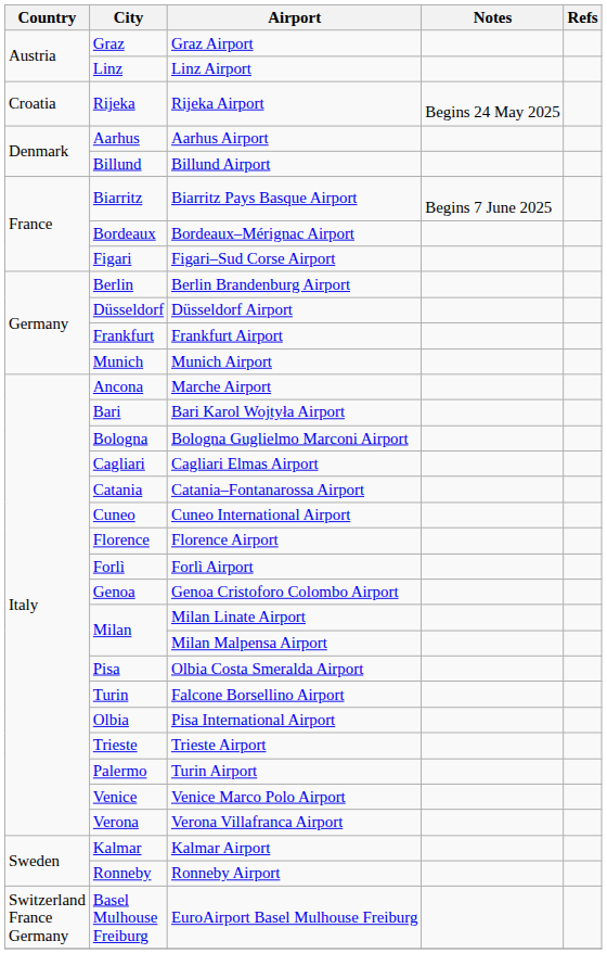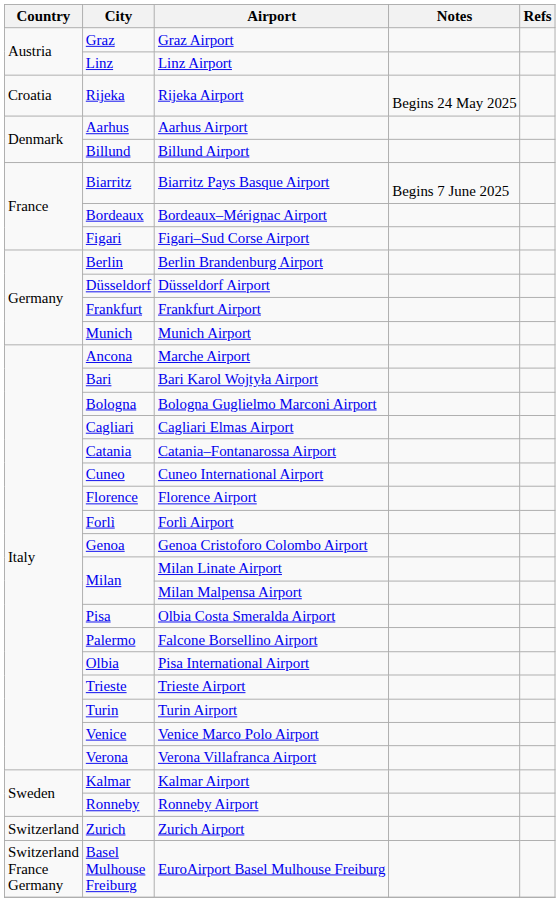 <table class="sortable wikitable">
 <tr>
 <th>Country</th>
 <th>City</th>
 <th>Airport</th>
 <th>Notes</th>
 <th class="unsortable">Refs</th>
 </tr>
 <tr>
 <td rowspan="2">Austria</td>
 <td><a href='#'>Graz</a></td>
 <td><a href='#'>Graz Airport</a></td>
 <td align=center></td>
 <td align=center></td>
 </tr>
 <tr>
 <td><a href='#'>Linz</a></td>
 <td><a href='#'>Linz Airport</a></td>
 <td align=center></td>
 <td align=center></td>
 </tr>
 <tr>
 <td>Croatia</td>
 <td><a href='#'>Rijeka</a></td>
 <td><a href='#'>Rijeka Airport</a></td>
 <td><br>Begins 24 May 2025</td>
 <td align=center></td>
 </tr>
 <tr>
 <td rowspan="2">Denmark</td>
 <td><a href='#'>Aarhus</a></td>
 <td><a href='#'>Aarhus Airport</a></td>
 <td></td>
 <td align=center></td>
 </tr>
 <tr>
 <td><a href='#'>Billund</a></td>
 <td><a href='#'>Billund Airport</a></td>
 <td></td>
 <td align=center></td>
 </tr>
 <tr>
 <td rowspan="3">France</td>
 <td><a href='#'>Biarritz</a></td>
 <td><a href='#'>Biarritz Pays Basque Airport</a></td>
 <td><br>Begins 7 June 2025</td>
 <td align=center></td>
 </tr>
 <tr>
 <td><a href='#'>Bordeaux</a></td>
 <td><a href='#'>Bordeaux–Mérignac Airport</a></td>
 <td></td>
 <td align=center></td>
 </tr>
 <tr>
 <td><a href='#'>Figari</a></td>
 <td><a href='#'>Figari–Sud Corse Airport</a></td>
 <td></td>
 <td align=center></td>
 </tr>
 <tr>
 <td rowspan="4">Germany</td>
 <td><a href='#'>Berlin</a></td>
 <td><a href='#'>Berlin Brandenburg Airport</a></td>
 <td align=center></td>
 <td align=center></td>
 </tr>
 <tr>
 <td><a href='#'>Düsseldorf</a></td>
 <td><a href='#'>Düsseldorf Airport</a></td>
 <td align=center></td>
 <td align=center></td>
 </tr>
 <tr>
 <td><a href='#'>Frankfurt</a></td>
 <td><a href='#'>Frankfurt Airport</a></td>
 <td></td>
 <td align=center></td>
 </tr>
 <tr>
 <td><a href='#'>Munich</a></td>
 <td><a href='#'>Munich Airport</a></td>
 <td></td>
 <td align=center></td>
 </tr>
 <tr>
 <td rowspan="18">Italy</td>
 <td><a href='#'>Ancona</a></td>
 <td><a href='#'>Marche Airport</a></td>
 <td align=center></td>
 <td align=center></td>
 </tr>
 <tr>
 <td><a href='#'>Bari</a></td>
 <td><a href='#'>Bari Karol Wojtyła Airport</a></td>
 <td align=center></td>
 <td align=center></td>
 </tr>
 <tr>
 <td><a href='#'>Bologna</a></td>
 <td><a href='#'>Bologna Guglielmo Marconi Airport</a></td>
 <td align=center></td>
 <td align=center></td>
 </tr>
 <tr>
 <td><a href='#'>Cagliari</a></td>
 <td><a href='#'>Cagliari Elmas Airport</a></td>
 <td align=center></td>
 <td align=center></td>
 </tr>
 <tr>
 <td><a href='#'>Catania</a></td>
 <td><a href='#'>Catania–Fontanarossa Airport</a></td>
 <td align=center></td>
 <td align=center></td>
 </tr>
 <tr>
 <td><a href='#'>Cuneo</a></td>
 <td><a href='#'>Cuneo International Airport</a></td>
 <td align=center></td>
 <td align=center></td>
 </tr>
 <tr>
 <td><a href='#'>Florence</a></td>
 <td><a href='#'>Florence Airport</a></td>
 <td></td>
 <td align=center></td>
 </tr>
 <tr>
 <td><a href='#'>Forlì</a></td>
 <td><a href='#'>Forlì Airport</a></td>
 <td align=center></td>
 <td align=center></td>
 </tr>
 <tr>
 <td><a href='#'>Genoa</a></td>
 <td><a href='#'>Genoa Cristoforo Colombo Airport</a></td>
 <td align=center></td>
 <td align=center></td>
 </tr>
 <tr>
 <td rowspan="2"><a href='#'>Milan</a></td>
 <td><a href='#'>Milan Linate Airport</a></td>
 <td align=center></td>
 <td align=center></td>
 </tr>
 <tr>
 <td><a href='#'>Milan Malpensa Airport</a></td>
 <td align=center></td>
 <td align=center></td>
 </tr>
 <tr>
 <td><a href='#'>Pisa</a></td>
 <td><a href='#'>Olbia Costa Smeralda Airport</a></td>
 <td align=center></td>
 <td align=center></td>
 </tr>
 <tr>
-<td><a href='#'>Turin</a></td>
+<td><a href='#'>Palermo</a></td>
 <td><a href='#'>Falcone Borsellino Airport</a></td>
 <td align=center></td>
 <td align=center></td>
 </tr>
 <tr>
 <td><a href='#'>Olbia</a></td>
 <td><a href='#'>Pisa International Airport</a></td>
 <td align=center></td>
 <td align=center></td>
 </tr>
 <tr>
 <td><a href='#'>Trieste</a></td>
 <td><a href='#'>Trieste Airport</a></td>
 <td></td>
 <td></td>
 </tr>
 <tr>
-<td><a href='#'>Palermo</a></td>
+<td><a href='#'>Turin</a></td>
 <td><a href='#'>Turin Airport</a></td>
 <td align=center></td>
 <td align=center></td>
 </tr>
 <tr>
 <td><a href='#'>Venice</a></td>
 <td><a href='#'>Venice Marco Polo Airport</a></td>
 <td align=center></td>
 <td align=center></td>
 </tr>
 <tr>
 <td><a href='#'>Verona</a></td>
 <td><a href='#'>Verona Villafranca Airport</a></td>
 <td></td>
 <td align=center></td>
 </tr>
 <tr>
 <td rowspan="2">Sweden</td>
 <td><a href='#'>Kalmar</a></td>
 <td><a href='#'>Kalmar Airport</a></td>
 <td></td>
 <td align=center></td>
 </tr>
 <tr>
 <td><a href='#'>Ronneby</a></td>
 <td><a href='#'>Ronneby Airport</a></td>
 <td></td>
 <td align=center></td>
 </tr>
 <tr>
+<td>Switzerland</td>
+<td><a href='#'>Zurich</a></td>
+<td><a href='#'>Zurich Airport</a></td>
+<td></td>
+<td align=center></td>
+</tr>
+<tr>
 <td>Switzerland<br>France<br>Germany</td>
 <td><a href='#'>Basel</a><br><a href='#'>Mulhouse</a><br><a href='#'>Freiburg</a></td>
 <td><a href='#'>EuroAirport Basel Mulhouse Freiburg</a></td>
 <td></td>
 <td align=center></td>
 </tr>
 <tr>
 </tr>
 </table>
